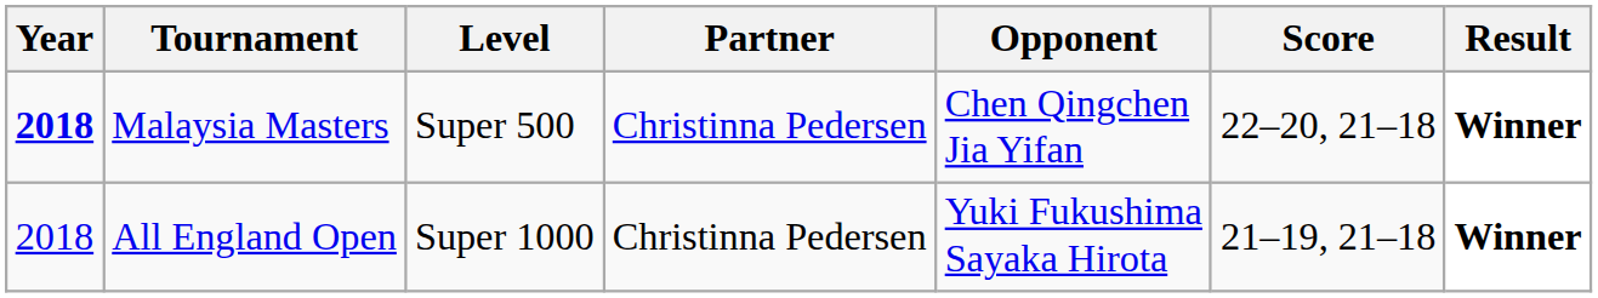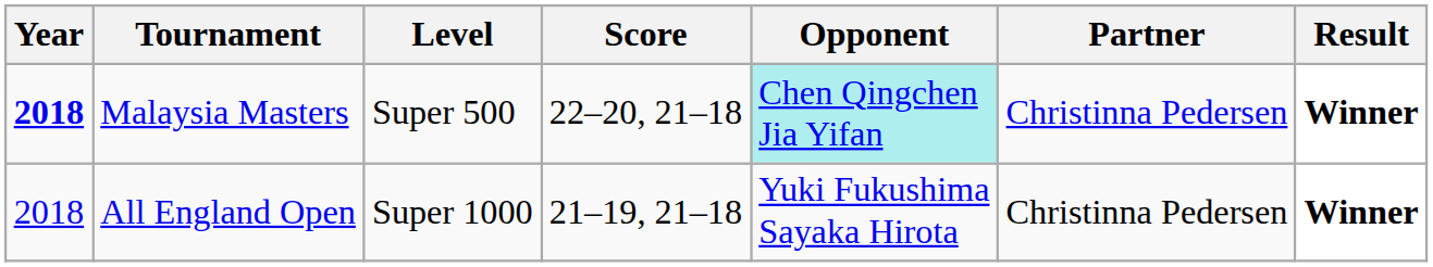 <table class="sortable wikitable" style="font-size: 90%;">
 <tr>
 <th>Year</th>
 <th>Tournament</th>
 <th>Level</th>
+<th>Score</th>
+<th>Opponent</th>
 <th>Partner</th>
-<th>Opponent</th>
-<th>Score</th>
 <th>Result</th>
 </tr>
 <tr>
 <td align="center"><strong><a href='#'>2018</a></strong></td>
 <td align="left"><a href='#'>Malaysia Masters</a></td>
 <td align="left">Super 500</td>
+<td align="left">22–20, 21–18</td>
+<td align="left" style="background: paleturquoise;"> <a href='#'>Chen Qingchen</a><br> <a href='#'>Jia Yifan</a></td>
 <td align="left"> <a href='#'>Christinna Pedersen</a></td>
-<td align="left"> <a href='#'>Chen Qingchen</a><br> <a href='#'>Jia Yifan</a></td>
-<td align="left">22–20, 21–18</td>
 <td style="text-align:left; background:white"> <strong>Winner</strong></td>
 </tr>
 <tr>
 <td align="center"><a href='#'>2018</a></td>
 <td align="left"><a href='#'>All England Open</a></td>
 <td align="left">Super 1000</td>
+<td align="left">21–19, 21–18</td>
+<td align="left"> <a href='#'>Yuki Fukushima</a><br> <a href='#'>Sayaka Hirota</a></td>
 <td align="left"> Christinna Pedersen</td>
-<td align="left"> <a href='#'>Yuki Fukushima</a><br> <a href='#'>Sayaka Hirota</a></td>
-<td align="left">21–19, 21–18</td>
 <td style="text-align:left; background:white"> <strong>Winner</strong></td>
 </tr>
 </table>
